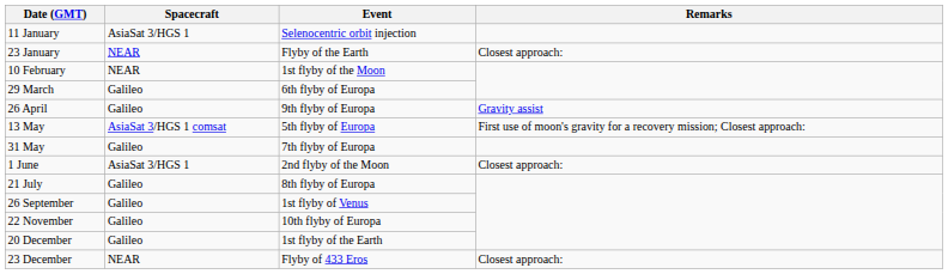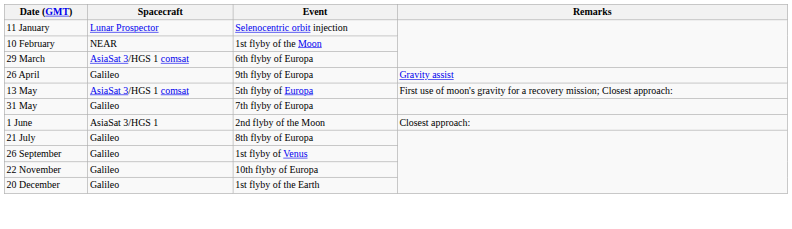 <table class="wikitable" border="1" width="100%">
 <tr>
 <th>Date (<a href='#'>GMT</a>)</th>
 <th>Spacecraft</th>
 <th>Event</th>
 <th>Remarks</th>
 </tr>
 <tr>
 <td>11 January</td>
-<td>AsiaSat 3/HGS 1</td>
+<td><a href='#'>Lunar Prospector</a></td>
 <td><a href='#'>Selenocentric orbit</a> injection</td>
-</tr>
-<tr>
-<td>23 January</td>
-<td><a href='#'>NEAR</a></td>
-<td>Flyby of the Earth</td>
-<td>Closest approach: </td>
 </tr>
 <tr>
 <td>10 February</td>
 <td>NEAR</td>
 <td>1st flyby of the <a href='#'>Moon</a></td>
 </tr>
 <tr>
 <td>29 March</td>
-<td>Galileo</td>
+<td><a href='#'>AsiaSat 3</a>/HGS 1 <a href='#'>comsat</a></td>
 <td>6th flyby of Europa</td>
 </tr>
 <tr>
 <td>26 April</td>
 <td>Galileo</td>
 <td>9th flyby of Europa</td>
 <td><a href='#'>Gravity assist</a></td>
 </tr>
 <tr>
 <td>13 May</td>
 <td><a href='#'>AsiaSat 3</a>/HGS 1 <a href='#'>comsat</a></td>
 <td>5th flyby of <a href='#'>Europa</a></td>
 <td>First use of moon's gravity for a recovery mission; Closest approach: </td>
 </tr>
 <tr>
 <td>31 May</td>
 <td>Galileo</td>
 <td>7th flyby of Europa</td>
 </tr>
 <tr>
 <td>1 June</td>
 <td>AsiaSat 3/HGS 1</td>
 <td>2nd flyby of the Moon</td>
 <td>Closest approach: </td>
 </tr>
 <tr>
 <td>21 July</td>
 <td>Galileo</td>
 <td>8th flyby of Europa</td>
 </tr>
 <tr>
 <td>26 September</td>
 <td>Galileo</td>
 <td>1st flyby of <a href='#'>Venus</a></td>
 </tr>
 <tr>
 <td>22 November</td>
 <td>Galileo</td>
 <td>10th flyby of Europa</td>
 </tr>
 <tr>
 <td>20 December</td>
 <td>Galileo</td>
 <td>1st flyby of the Earth</td>
 </tr>
-<tr>
-<td>23 December</td>
-<td>NEAR</td>
-<td>Flyby of <a href='#'>433 Eros</a></td>
-<td>Closest approach: </td>
-</tr>
 </table>
